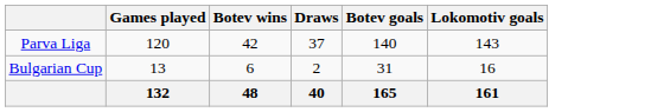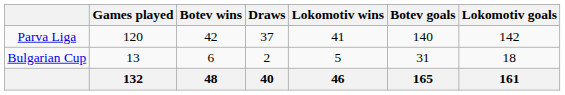 <table class="wikitable" style="text-align: center">
 <tr>
 <th></th>
 <th>Games played</th>
 <th>Botev wins</th>
 <th>Draws</th>
+<th>Lokomotiv wins</th>
 <th>Botev goals</th>
 <th>Lokomotiv goals</th>
 </tr>
 <tr>
 <td><a href='#'>Parva Liga</a></td>
 <td>120</td>
 <td>42</td>
 <td>37</td>
+<td>41</td>
 <td>140</td>
-<td>143</td>
+<td>142</td>
 </tr>
 <tr>
 <td><a href='#'>Bulgarian Cup</a></td>
 <td>13</td>
 <td>6</td>
 <td>2</td>
+<td>5</td>
 <td>31</td>
-<td>16</td>
+<td>18</td>
 </tr>
 <tr>
 <th></th>
 <th>132</th>
 <th>48</th>
 <th>40</th>
+<th>46</th>
 <th>165</th>
 <th>161</th>
 </tr>
 </table>
